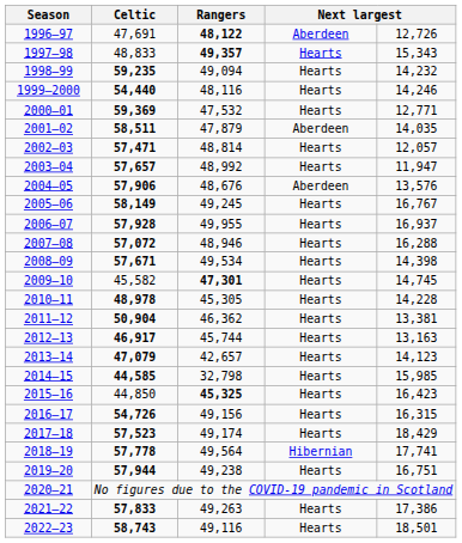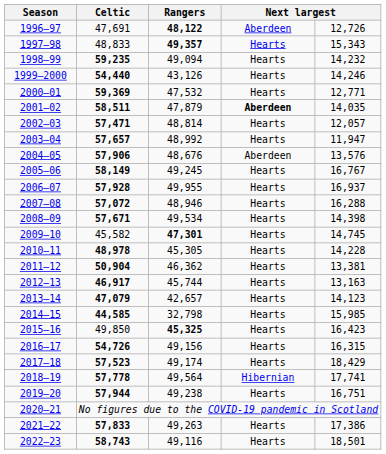 <table class="wikitable sortable" style="text-align:center">
 <tr>
 <th width=90>Season</th>
 <th width=90>Celtic</th>
 <th width=90>Rangers</th>
 <th colspan=2 width=140>Next largest</th>
 </tr>
 <tr>
 <td><a href='#'>1996–97</a></td>
 <td>47,691</td>
 <td><strong>48,122</strong></td>
 <td><a href='#'>Aberdeen</a></td>
 <td>12,726</td>
 </tr>
 <tr>
 <td><a href='#'>1997–98</a></td>
 <td>48,833</td>
 <td><strong>49,357</strong></td>
 <td><a href='#'>Hearts</a></td>
 <td>15,343</td>
 </tr>
 <tr>
 <td><a href='#'>1998–99</a></td>
 <td><strong>59,235</strong></td>
 <td>49,094</td>
 <td>Hearts</td>
 <td>14,232</td>
 </tr>
 <tr>
 <td><a href='#'>1999–2000</a></td>
 <td><strong>54,440</strong></td>
-<td>48,116</td>
+<td>43,126</td>
 <td>Hearts</td>
 <td>14,246</td>
 </tr>
 <tr>
 <td><a href='#'>2000–01</a></td>
 <td><strong>59,369</strong></td>
 <td>47,532</td>
 <td>Hearts</td>
 <td>12,771</td>
 </tr>
 <tr>
 <td><a href='#'>2001–02</a></td>
 <td><strong>58,511</strong></td>
 <td>47,879</td>
-<td>Aberdeen</td>
+<td><strong>Aberdeen</strong></td>
 <td>14,035</td>
 </tr>
 <tr>
 <td><a href='#'>2002–03</a></td>
 <td><strong>57,471</strong></td>
 <td>48,814</td>
 <td>Hearts</td>
 <td>12,057</td>
 </tr>
 <tr>
 <td><a href='#'>2003–04</a></td>
 <td><strong>57,657</strong></td>
 <td>48,992</td>
 <td>Hearts</td>
 <td>11,947</td>
 </tr>
 <tr>
 <td><a href='#'>2004–05</a></td>
 <td><strong>57,906</strong></td>
 <td>48,676</td>
 <td>Aberdeen</td>
 <td>13,576</td>
 </tr>
 <tr>
 <td><a href='#'>2005–06</a></td>
 <td><strong>58,149</strong></td>
 <td>49,245</td>
 <td>Hearts</td>
 <td>16,767</td>
 </tr>
 <tr>
 <td><a href='#'>2006–07</a></td>
 <td><strong>57,928</strong></td>
 <td>49,955</td>
 <td>Hearts</td>
 <td>16,937</td>
 </tr>
 <tr>
 <td><a href='#'>2007–08</a></td>
 <td><strong>57,072</strong></td>
 <td>48,946</td>
 <td>Hearts</td>
 <td>16,288</td>
 </tr>
 <tr>
 <td><a href='#'>2008–09</a></td>
 <td><strong>57,671</strong></td>
 <td>49,534</td>
 <td>Hearts</td>
 <td>14,398</td>
 </tr>
 <tr>
 <td><a href='#'>2009–10</a></td>
 <td>45,582</td>
 <td><strong>47,301</strong></td>
 <td>Hearts</td>
 <td>14,745</td>
 </tr>
 <tr>
 <td><a href='#'>2010–11</a></td>
 <td><strong>48,978</strong></td>
 <td>45,305</td>
 <td>Hearts</td>
 <td>14,228</td>
 </tr>
 <tr>
 <td><a href='#'>2011–12</a></td>
 <td><strong>50,904</strong></td>
 <td>46,362</td>
 <td>Hearts</td>
 <td>13,381</td>
 </tr>
 <tr>
 <td><a href='#'>2012–13</a></td>
 <td><strong>46,917</strong></td>
 <td>45,744</td>
 <td>Hearts</td>
 <td>13,163</td>
 </tr>
 <tr>
 <td><a href='#'>2013–14</a></td>
 <td><strong>47,079</strong></td>
 <td>42,657</td>
 <td>Hearts</td>
 <td>14,123</td>
 </tr>
 <tr>
 <td><a href='#'>2014–15</a></td>
 <td><strong>44,585</strong></td>
 <td>32,798</td>
 <td>Hearts</td>
 <td>15,985</td>
 </tr>
 <tr>
 <td><a href='#'>2015–16</a></td>
-<td>44,850</td>
+<td>49,850</td>
 <td><strong>45,325</strong></td>
 <td>Hearts</td>
 <td>16,423</td>
 </tr>
 <tr>
 <td><a href='#'>2016–17</a></td>
 <td><strong>54,726</strong></td>
 <td>49,156</td>
 <td>Hearts</td>
 <td>16,315</td>
 </tr>
 <tr>
 <td><a href='#'>2017–18</a></td>
 <td><strong>57,523</strong></td>
 <td>49,174</td>
 <td>Hearts</td>
 <td>18,429</td>
 </tr>
 <tr>
 <td><a href='#'>2018–19</a></td>
 <td><strong>57,778</strong></td>
 <td>49,564</td>
 <td><a href='#'>Hibernian</a></td>
 <td>17,741</td>
 </tr>
 <tr>
 <td><a href='#'>2019–20</a></td>
 <td><strong>57,944</strong></td>
 <td>49,238</td>
 <td>Hearts</td>
 <td>16,751</td>
 </tr>
 <tr>
 <td><a href='#'>2020–21</a></td>
 <td colspan=4><em>No figures due to the <a href='#'>COVID-19 pandemic in Scotland</a></em></td>
 </tr>
 <tr>
 <td><a href='#'>2021–22</a></td>
 <td><strong>57,833</strong></td>
 <td>49,263</td>
 <td>Hearts</td>
 <td>17,386</td>
 </tr>
 <tr>
 <td><a href='#'>2022–23</a></td>
 <td><strong>58,743</strong></td>
 <td>49,116</td>
 <td>Hearts</td>
 <td>18,501</td>
 </tr>
 </table>
